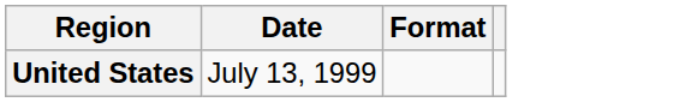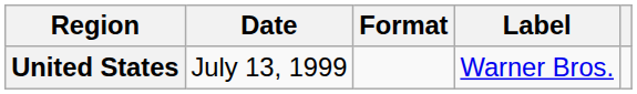 <table class="wikitable plainrowheaders">
 <tr>
 <th scope="col">Region</th>
 <th scope="col">Date</th>
 <th scope="col">Format</th>
+<th scope="col">Label</th>
 <th scope="col"></th>
 </tr>
 <tr>
 <th scope="row">United States</th>
 <td rowspan="1">July 13, 1999</td>
 <td rowspan="1"></td>
+<td rowspan="1"><a href='#'>Warner Bros.</a></td>
 <td align="center"></td>
 </tr>
 </table>
